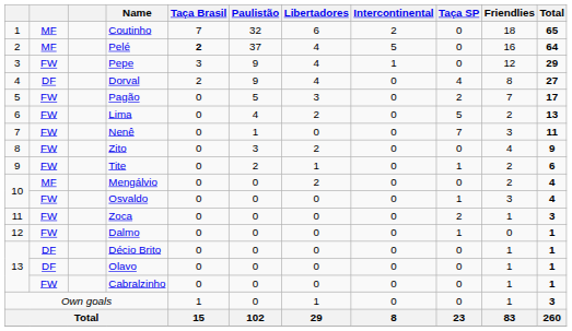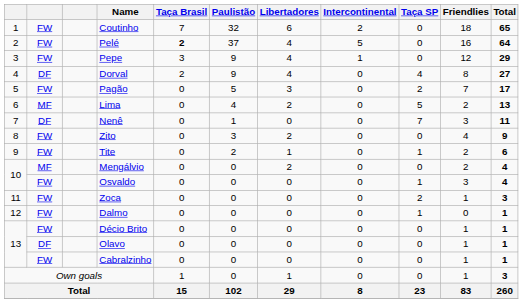 <table class="wikitable sortable" style="text-align:center;">
 <tr>
 <th width="30"></th>
 <th width="50"></th>
 <th width="50"></th>
 <th>Name</th>
 <th><a href='#'>Taça Brasil</a></th>
 <th><a href='#'>Paulistão</a></th>
 <th><a href='#'>Libertadores</a></th>
 <th><a href='#'>Intercontinental</a></th>
 <th><a href='#'>Taça SP</a></th>
 <th>Friendlies</th>
 <th>Total</th>
 </tr>
 <tr>
 <td>1</td>
-<td><a href='#'>MF</a></td>
+<td><a href='#'>FW</a></td>
 <td></td>
 <td align=left><a href='#'>Coutinho</a></td>
 <td>7</td>
 <td>32</td>
 <td>6</td>
 <td>2</td>
 <td>0</td>
 <td>18</td>
 <td><strong>65</strong></td>
 </tr>
 <tr>
 <td>2</td>
-<td><a href='#'>MF</a></td>
+<td><a href='#'>FW</a></td>
 <td></td>
 <td align=left><a href='#'>Pelé</a></td>
 <td><strong>2</strong></td>
 <td>37</td>
 <td>4</td>
 <td>5</td>
 <td>0</td>
 <td>16</td>
 <td><strong>64</strong></td>
 </tr>
 <tr>
 <td>3</td>
 <td><a href='#'>FW</a></td>
 <td></td>
 <td align=left><a href='#'>Pepe</a></td>
 <td>3</td>
 <td>9</td>
 <td>4</td>
 <td>1</td>
 <td>0</td>
 <td>12</td>
 <td><strong>29</strong></td>
 </tr>
 <tr>
 <td>4</td>
 <td><a href='#'>DF</a></td>
 <td></td>
 <td align=left><a href='#'>Dorval</a></td>
 <td>2</td>
 <td>9</td>
 <td>4</td>
 <td>0</td>
 <td>4</td>
 <td>8</td>
 <td><strong>27</strong></td>
 </tr>
 <tr>
 <td>5</td>
 <td><a href='#'>FW</a></td>
 <td></td>
 <td align=left><a href='#'>Pagão</a></td>
 <td>0</td>
 <td>5</td>
 <td>3</td>
 <td>0</td>
 <td>2</td>
 <td>7</td>
 <td><strong>17</strong></td>
 </tr>
 <tr>
 <td>6</td>
-<td><a href='#'>FW</a></td>
+<td><a href='#'>MF</a></td>
 <td></td>
 <td align=left><a href='#'>Lima</a></td>
 <td>0</td>
 <td>4</td>
 <td>2</td>
 <td>0</td>
 <td>5</td>
 <td>2</td>
 <td><strong>13</strong></td>
 </tr>
 <tr>
 <td>7</td>
-<td><a href='#'>FW</a></td>
+<td><a href='#'>DF</a></td>
 <td></td>
 <td align=left><a href='#'>Nenê</a></td>
 <td>0</td>
 <td>1</td>
 <td>0</td>
 <td>0</td>
 <td>7</td>
 <td>3</td>
 <td><strong>11</strong></td>
 </tr>
 <tr>
 <td>8</td>
 <td><a href='#'>FW</a></td>
 <td></td>
 <td align=left><a href='#'>Zito</a></td>
 <td>0</td>
 <td>3</td>
 <td>2</td>
 <td>0</td>
 <td>0</td>
 <td>4</td>
 <td><strong>9</strong></td>
 </tr>
 <tr>
 <td>9</td>
 <td><a href='#'>FW</a></td>
 <td></td>
 <td align=left><a href='#'>Tite</a></td>
 <td>0</td>
 <td>2</td>
 <td>1</td>
 <td>0</td>
 <td>1</td>
 <td>2</td>
 <td><strong>6</strong></td>
 </tr>
 <tr>
 <td rowspan=2>10</td>
 <td><a href='#'>MF</a></td>
 <td></td>
 <td align=left><a href='#'>Mengálvio</a></td>
 <td>0</td>
 <td>0</td>
 <td>2</td>
 <td>0</td>
 <td>0</td>
 <td>2</td>
 <td><strong>4</strong></td>
 </tr>
 <tr>
 <td><a href='#'>FW</a></td>
 <td></td>
 <td align=left><a href='#'>Osvaldo</a></td>
 <td>0</td>
 <td>0</td>
 <td>0</td>
 <td>0</td>
 <td>1</td>
 <td>3</td>
 <td><strong>4</strong></td>
 </tr>
 <tr>
 <td>11</td>
 <td><a href='#'>FW</a></td>
 <td></td>
 <td align=left><a href='#'>Zoca</a></td>
 <td>0</td>
 <td>0</td>
 <td>0</td>
 <td>0</td>
 <td>2</td>
 <td>1</td>
 <td><strong>3</strong></td>
 </tr>
 <tr>
 <td>12</td>
 <td><a href='#'>FW</a></td>
 <td></td>
 <td align=left><a href='#'>Dalmo</a></td>
 <td>0</td>
 <td>0</td>
 <td>0</td>
 <td>0</td>
 <td>1</td>
 <td>0</td>
 <td><strong>1</strong></td>
 </tr>
 <tr>
 <td rowspan=3>13</td>
-<td><a href='#'>DF</a></td>
+<td><a href='#'>FW</a></td>
 <td></td>
 <td align=left><a href='#'>Décio Brito</a></td>
 <td>0</td>
 <td>0</td>
 <td>0</td>
 <td>0</td>
 <td>0</td>
 <td>1</td>
 <td><strong>1</strong></td>
 </tr>
 <tr>
 <td><a href='#'>DF</a></td>
 <td></td>
 <td align=left><a href='#'>Olavo</a></td>
 <td>0</td>
 <td>0</td>
 <td>0</td>
 <td>0</td>
 <td>0</td>
 <td>1</td>
 <td><strong>1</strong></td>
 </tr>
 <tr>
 <td><a href='#'>FW</a></td>
 <td></td>
 <td align=left><a href='#'>Cabralzinho</a></td>
 <td>0</td>
 <td>0</td>
 <td>0</td>
 <td>0</td>
 <td>0</td>
 <td>1</td>
 <td><strong>1</strong></td>
 </tr>
 <tr>
 <td align=center colspan=4><em>Own goals</em></td>
 <td>1</td>
 <td>0</td>
 <td>1</td>
 <td>0</td>
 <td>0</td>
 <td>1</td>
 <td><strong>3</strong></td>
 </tr>
 <tr>
 <th colspan="4">Total</th>
 <th>15</th>
 <th>102</th>
 <th>29</th>
 <th>8</th>
 <th>23</th>
 <th>83</th>
 <th><strong>260</strong></th>
 </tr>
 <tr>
 </tr>
 </table>
